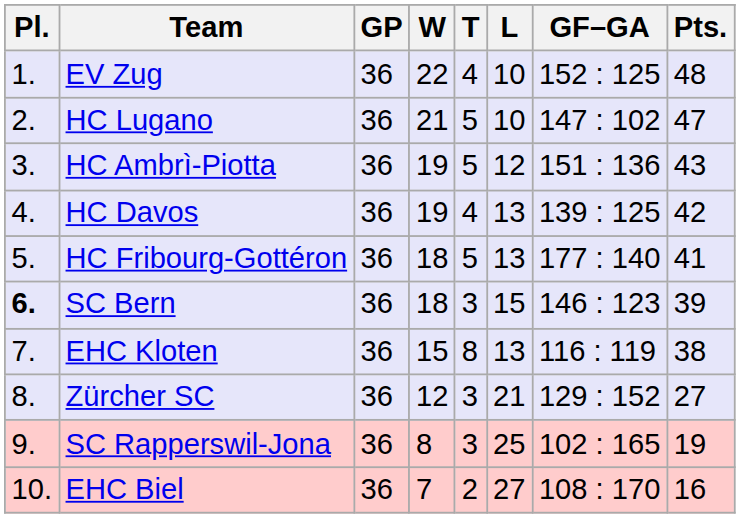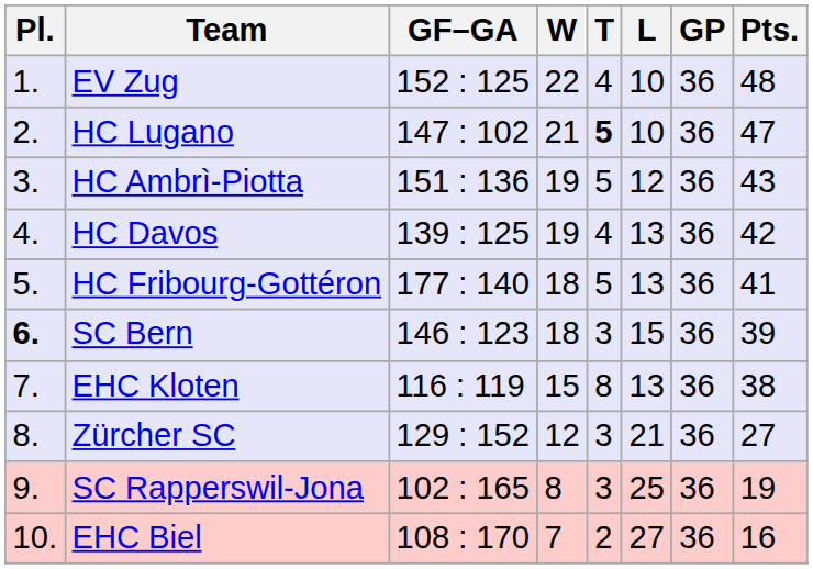 <table class="wikitable">
 <tr>
 <th>Pl.</th>
 <th>Team</th>
-<th>GP</th>
+<th>GF–GA</th>
 <th>W</th>
 <th>T</th>
 <th>L</th>
-<th>GF–GA</th>
+<th>GP</th>
 <th>Pts.</th>
 </tr>
 <tr bgcolor="#e6e6fa">
 <td>1.</td>
 <td><a href='#'>EV Zug</a></td>
-<td>36</td>
+<td>152 : 125</td>
 <td>22</td>
 <td>4</td>
 <td>10</td>
-<td>152 : 125</td>
+<td>36</td>
 <td>48</td>
 </tr>
 <tr bgcolor="#e6e6fa">
 <td>2.</td>
 <td><a href='#'>HC Lugano</a></td>
+<td>147 : 102</td>
+<td>21</td>
+<td><strong>5</strong></td>
+<td>10</td>
 <td>36</td>
-<td>21</td>
-<td>5</td>
-<td>10</td>
-<td>147 : 102</td>
 <td>47</td>
 </tr>
 <tr bgcolor="#e6e6fa">
 <td>3.</td>
 <td><a href='#'>HC Ambrì-Piotta</a></td>
-<td>36</td>
+<td>151 : 136</td>
 <td>19</td>
 <td>5</td>
 <td>12</td>
-<td>151 : 136</td>
+<td>36</td>
 <td>43</td>
 </tr>
 <tr bgcolor="#e6e6fa">
 <td>4.</td>
 <td><a href='#'>HC Davos</a></td>
-<td>36</td>
+<td>139 : 125</td>
 <td>19</td>
 <td>4</td>
 <td>13</td>
-<td>139 : 125</td>
+<td>36</td>
 <td>42</td>
 </tr>
 <tr bgcolor="#e6e6fa">
 <td>5.</td>
 <td><a href='#'>HC Fribourg-Gottéron</a></td>
-<td>36</td>
+<td>177 : 140</td>
 <td>18</td>
 <td>5</td>
 <td>13</td>
-<td>177 : 140</td>
+<td>36</td>
 <td>41</td>
 </tr>
 <tr bgcolor="#e6e6fa">
 <td><strong>6.</strong></td>
 <td><a href='#'>SC Bern</a></td>
-<td>36</td>
+<td>146 : 123</td>
 <td>18</td>
 <td>3</td>
 <td>15</td>
-<td>146 : 123</td>
+<td>36</td>
 <td>39</td>
 </tr>
 <tr bgcolor="#e6e6fa">
 <td>7.</td>
 <td><a href='#'>EHC Kloten</a></td>
-<td>36</td>
+<td>116 : 119</td>
 <td>15</td>
 <td>8</td>
 <td>13</td>
-<td>116 : 119</td>
+<td>36</td>
 <td>38</td>
 </tr>
 <tr bgcolor="#e6e6fa">
 <td>8.</td>
 <td><a href='#'>Zürcher SC</a></td>
-<td>36</td>
+<td>129 : 152</td>
 <td>12</td>
 <td>3</td>
 <td>21</td>
-<td>129 : 152</td>
+<td>36</td>
 <td>27</td>
 </tr>
 <tr bgcolor="#ffcccc">
 <td>9.</td>
 <td><a href='#'>SC Rapperswil-Jona</a></td>
-<td>36</td>
+<td>102 : 165</td>
 <td>8</td>
 <td>3</td>
 <td>25</td>
-<td>102 : 165</td>
+<td>36</td>
 <td>19</td>
 </tr>
 <tr bgcolor="#ffcccc">
 <td>10.</td>
 <td><a href='#'>EHC Biel</a></td>
-<td>36</td>
+<td>108 : 170</td>
 <td>7</td>
 <td>2</td>
 <td>27</td>
-<td>108 : 170</td>
+<td>36</td>
 <td>16</td>
 </tr>
 </table>
